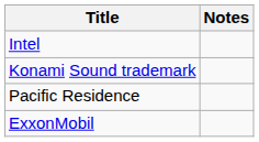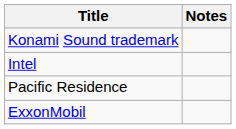 <table class="wikitable">
 <tr>
 <th>Title</th>
 <th>Notes</th>
 </tr>
 <tr>
-<td><a href='#'>Intel</a></td>
+<td><a href='#'>Konami</a> <a href='#'>Sound trademark</a></td>
 <td></td>
 </tr>
 <tr>
-<td><a href='#'>Konami</a> <a href='#'>Sound trademark</a></td>
+<td><a href='#'>Intel</a></td>
 <td></td>
 </tr>
 <tr>
 <td>Pacific Residence</td>
 <td></td>
 </tr>
 <tr>
 <td><a href='#'>ExxonMobil</a></td>
 <td></td>
 </tr>
 </table>
